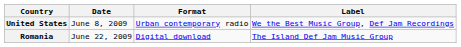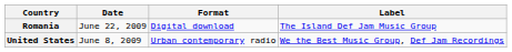 <table class="wikitable plainrowheaders">
 <tr>
 <th scope="col">Country</th>
 <th scope="col">Date</th>
 <th scope="col">Format</th>
 <th scope="col">Label</th>
 </tr>
 <tr>
+<th scope="row">Romania</th>
+<td>June 22, 2009</td>
+<td><a href='#'>Digital download</a></td>
+<td><a href='#'>The Island Def Jam Music Group</a></td>
+</tr>
+<tr>
 <th scope="row">United States</th>
 <td>June 8, 2009</td>
 <td><a href='#'>Urban contemporary</a> radio</td>
 <td><a href='#'>We the Best Music Group</a>, <a href='#'>Def Jam Recordings</a></td>
 </tr>
-<tr>
-<th scope="row">Romania</th>
-<td>June 22, 2009</td>
-<td><a href='#'>Digital download</a></td>
-<td><a href='#'>The Island Def Jam Music Group</a></td>
-</tr>
 </table>
